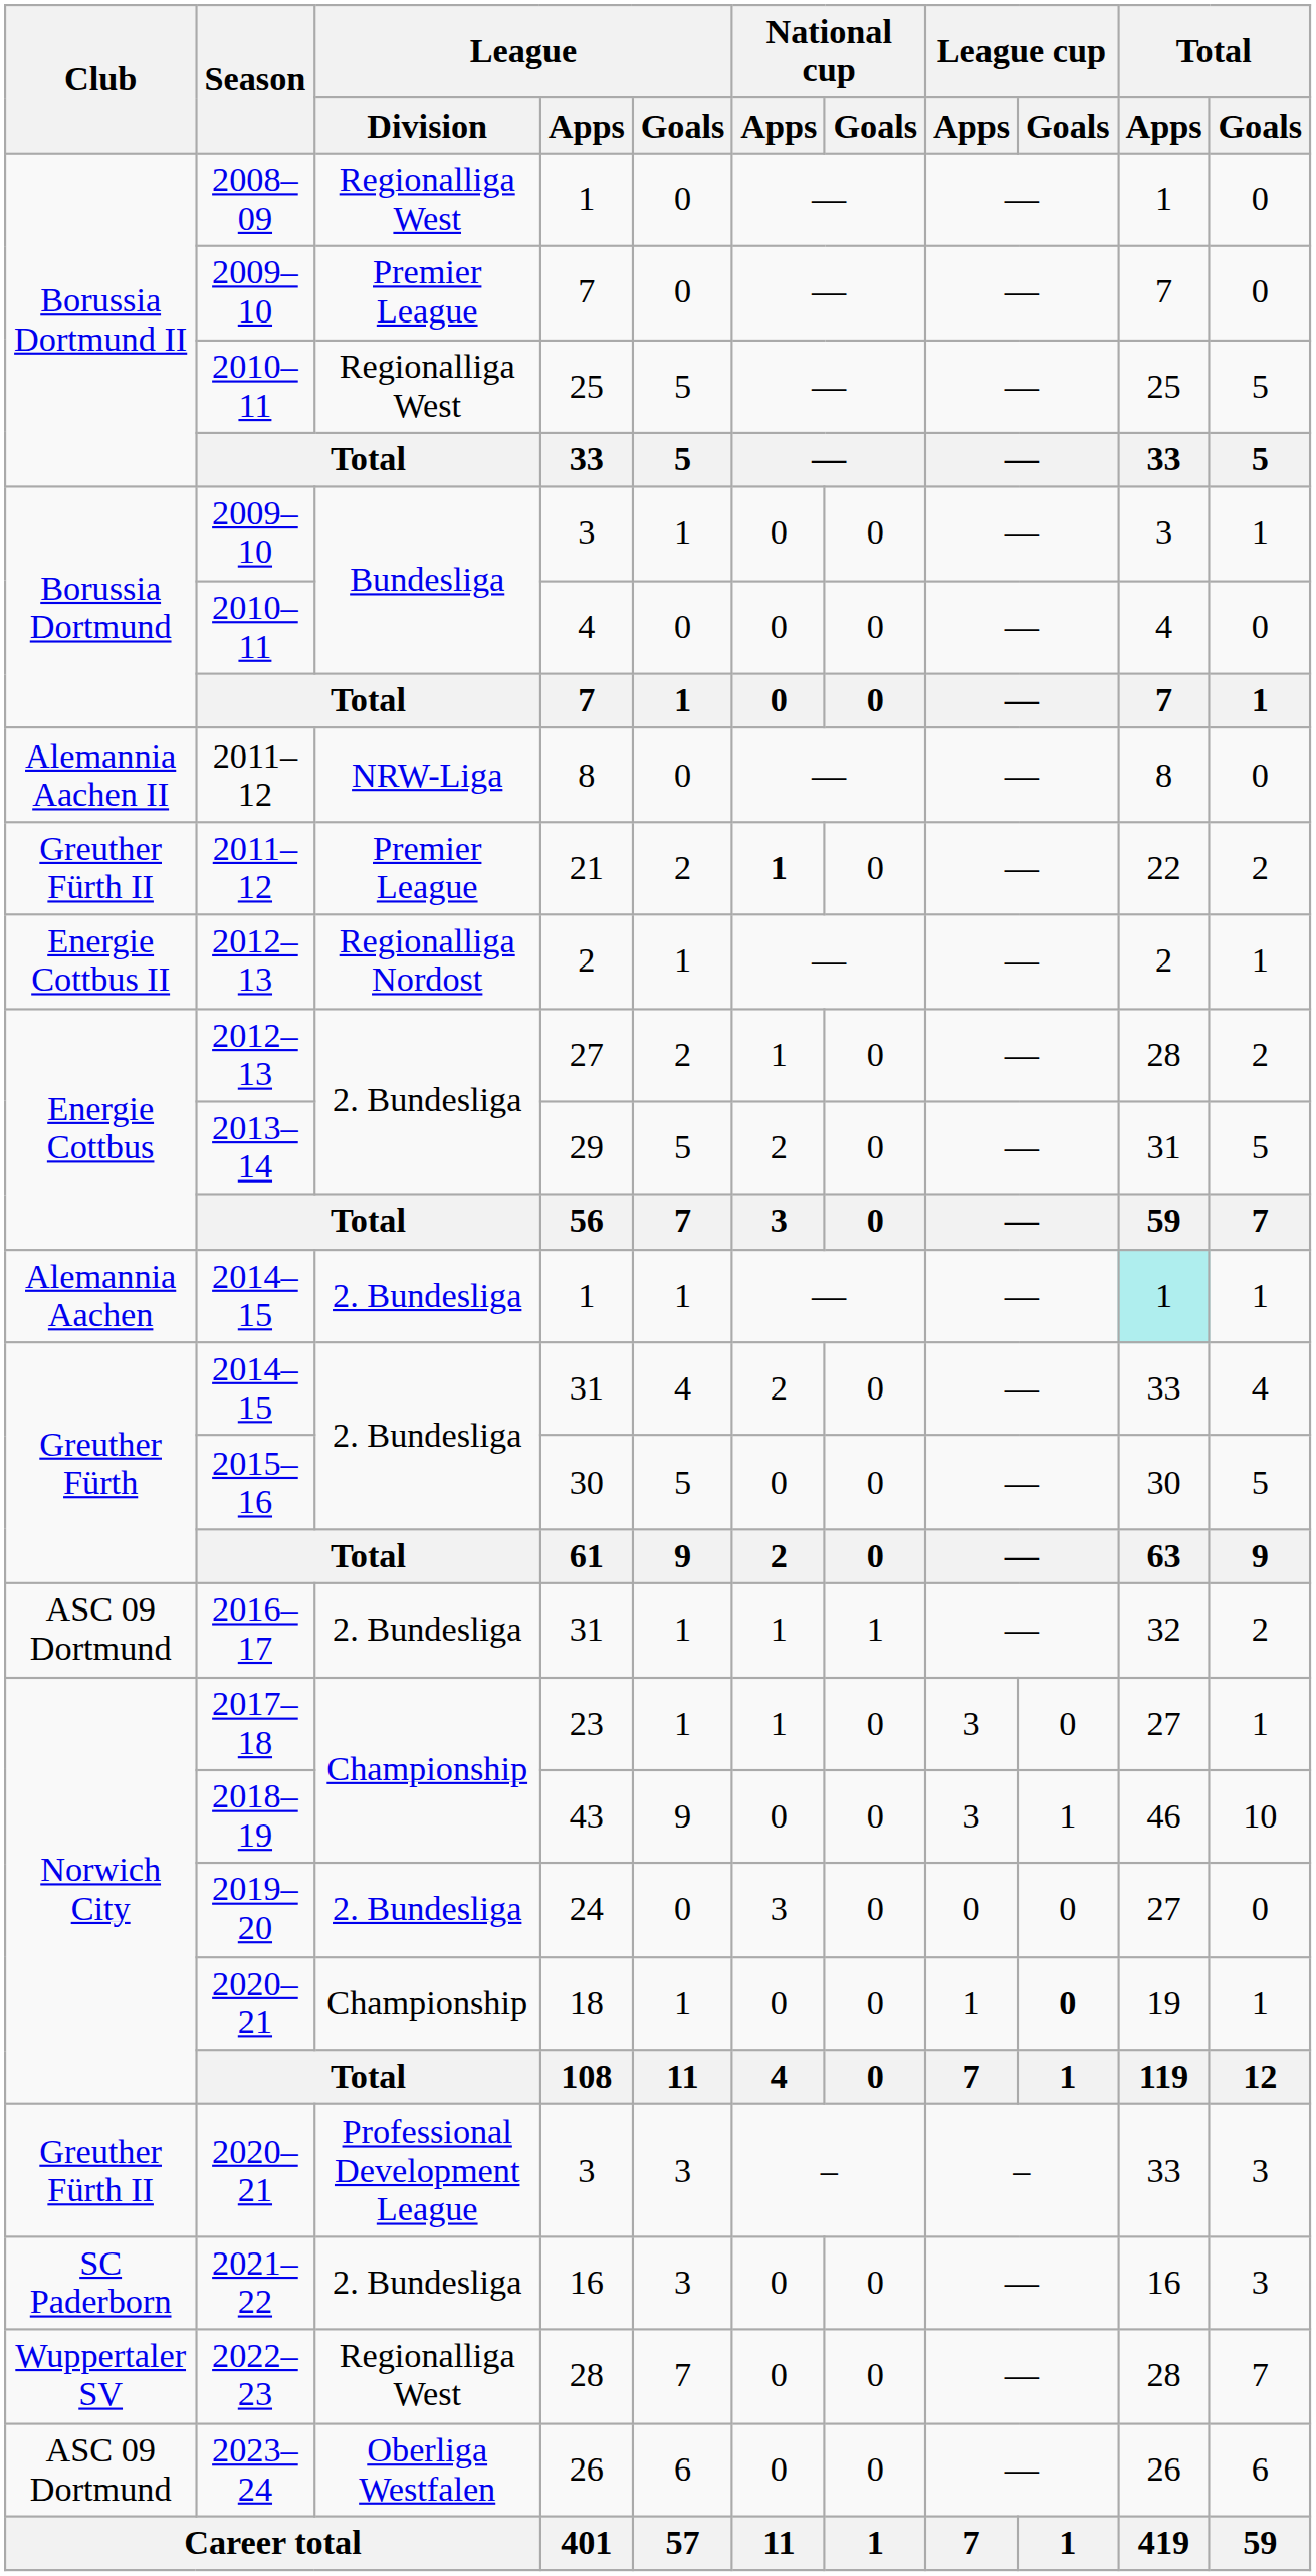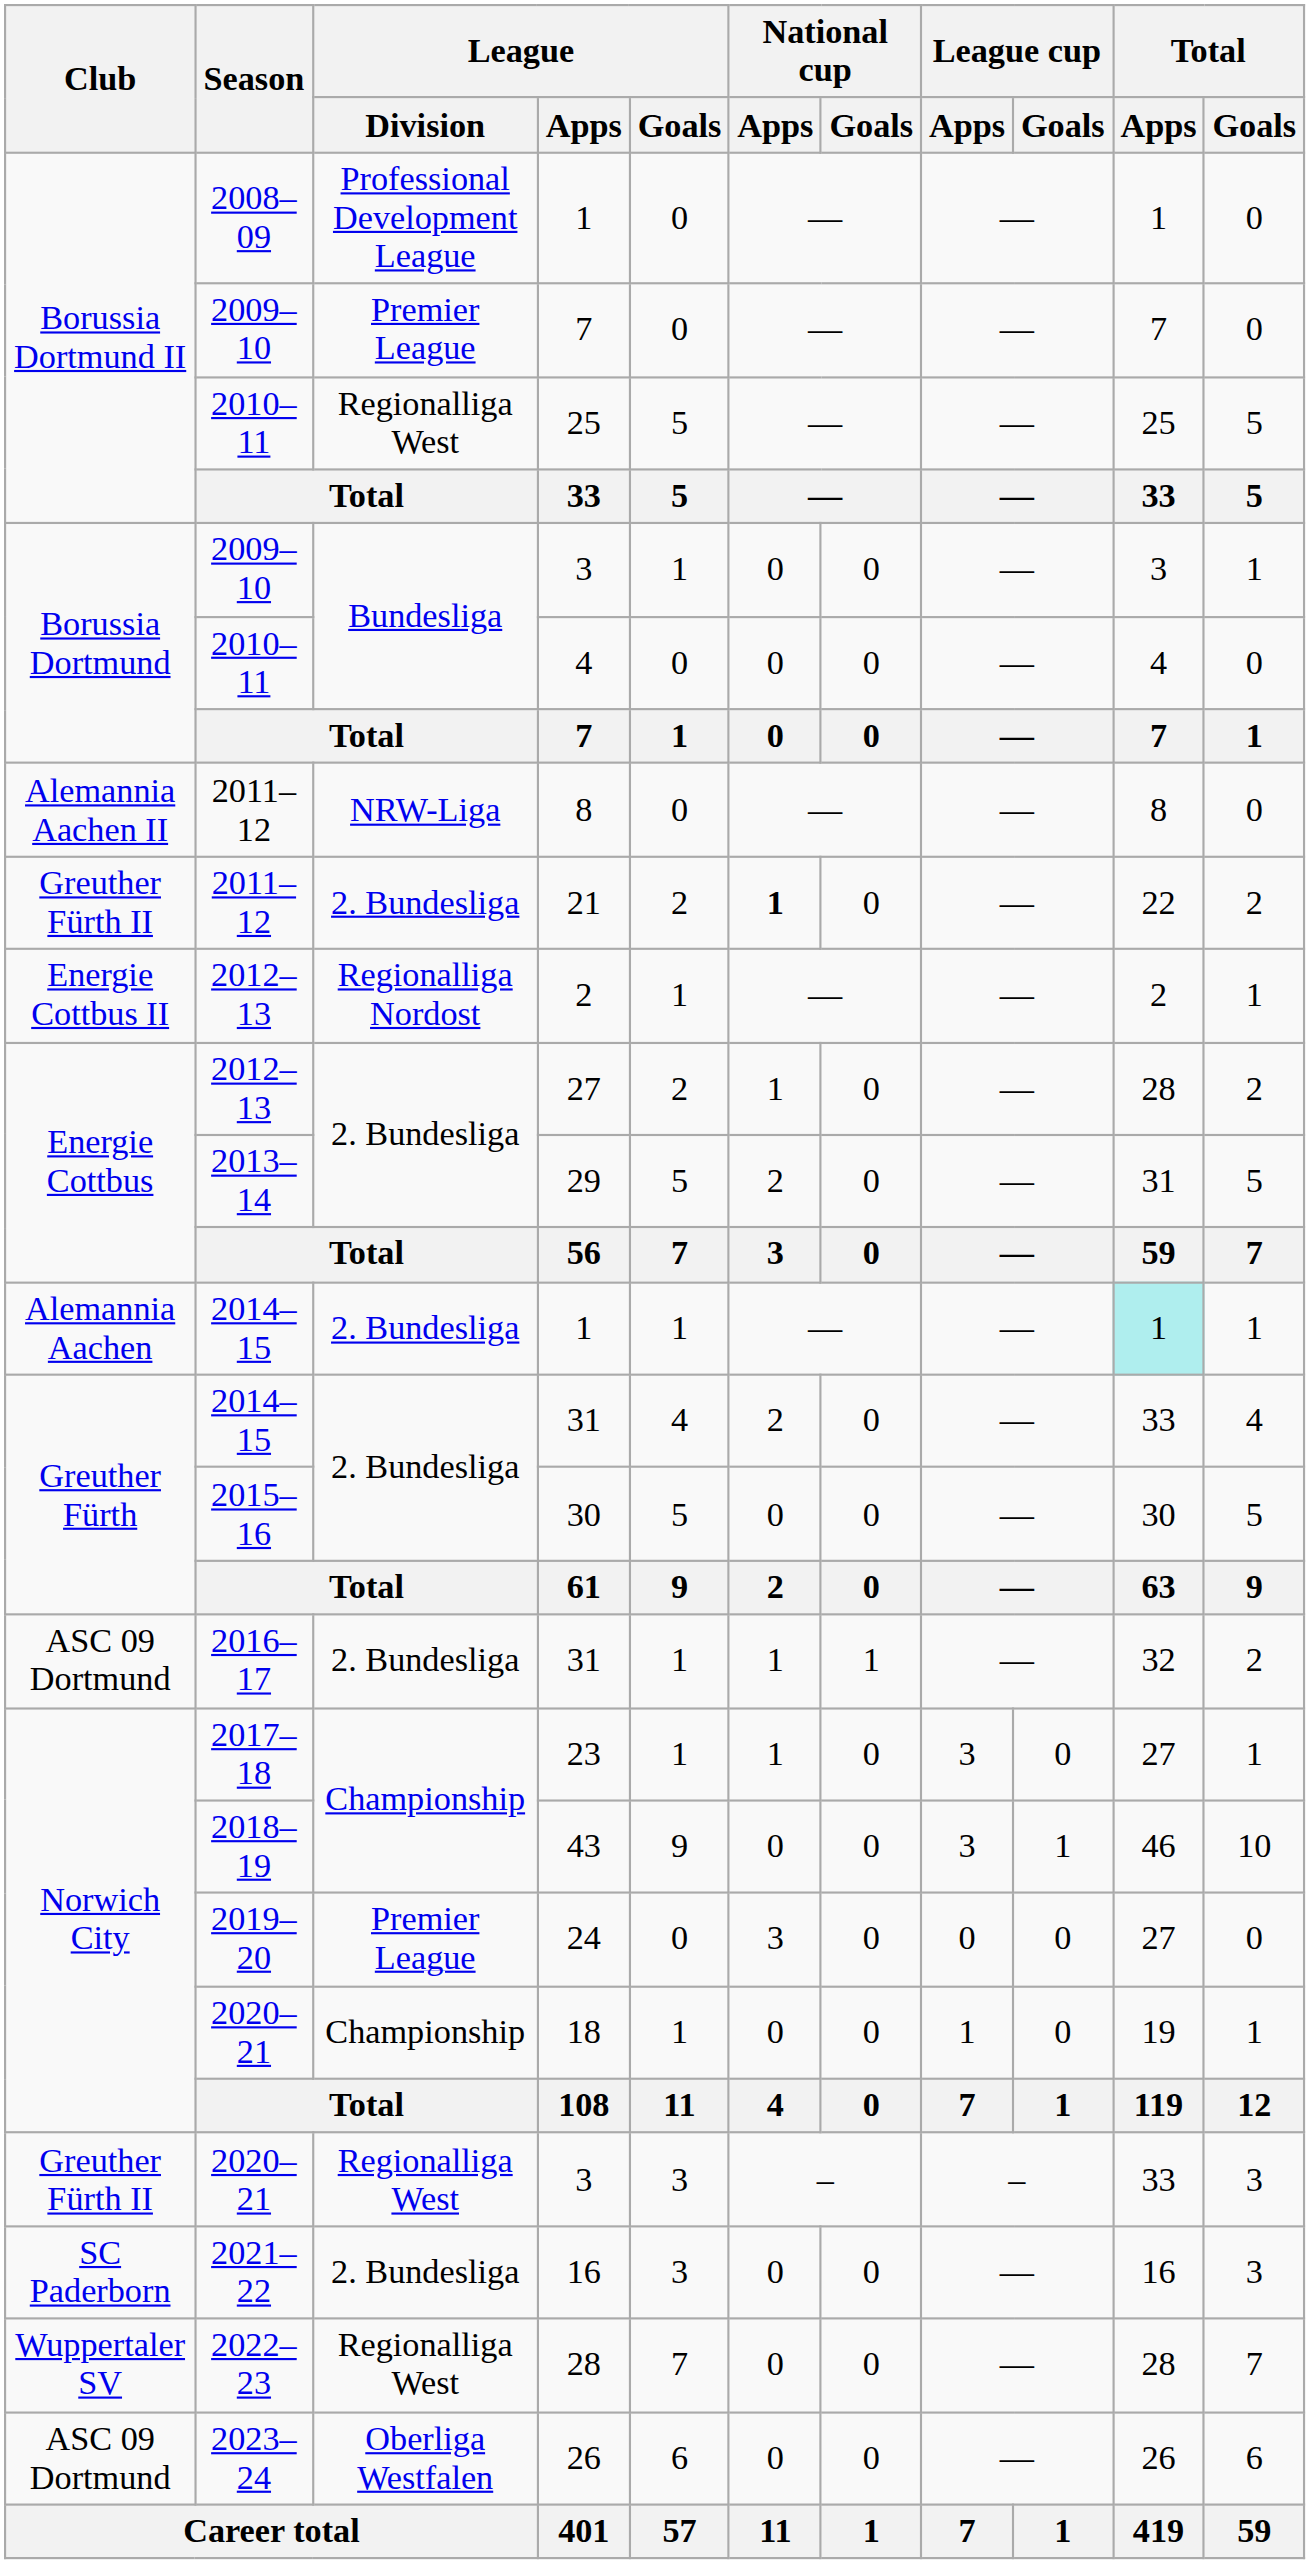 <table class="wikitable" style="text-align:center">
 <tr>
 <th rowspan="2">Club</th>
 <th rowspan="2">Season</th>
 <th colspan="3">League</th>
 <th colspan="2">National cup</th>
 <th colspan="2">League cup</th>
 <th colspan="2">Total</th>
 </tr>
 <tr>
 <th>Division</th>
 <th>Apps</th>
 <th>Goals</th>
 <th>Apps</th>
 <th>Goals</th>
 <th>Apps</th>
 <th>Goals</th>
 <th>Apps</th>
 <th>Goals</th>
 </tr>
 <tr>
 <td rowspan="4"><a href='#'>Borussia Dortmund II</a></td>
 <td><a href='#'>2008–09</a></td>
-<td><a href='#'>Regionalliga West</a></td>
+<td><a href='#'>Professional Development League</a></td>
 <td>1</td>
 <td>0</td>
 <td colspan="2">—</td>
 <td colspan="2">—</td>
 <td>1</td>
 <td>0</td>
 </tr>
 <tr>
 <td><a href='#'>2009–10</a></td>
 <td><a href='#'>Premier League</a></td>
 <td>7</td>
 <td>0</td>
 <td colspan="2">—</td>
 <td colspan="2">—</td>
 <td>7</td>
 <td>0</td>
 </tr>
 <tr>
 <td><a href='#'>2010–11</a></td>
 <td>Regionalliga West</td>
 <td>25</td>
 <td>5</td>
 <td colspan="2">—</td>
 <td colspan="2">—</td>
 <td>25</td>
 <td>5</td>
 </tr>
 <tr>
 <th colspan="2">Total</th>
 <th>33</th>
 <th>5</th>
 <th colspan="2">—</th>
 <th colspan="2">—</th>
 <th>33</th>
 <th>5</th>
 </tr>
 <tr>
 <td rowspan="3"><a href='#'>Borussia Dortmund</a></td>
 <td><a href='#'>2009–10</a></td>
 <td rowspan="2"><a href='#'>Bundesliga</a></td>
 <td>3</td>
 <td>1</td>
 <td>0</td>
 <td>0</td>
 <td colspan="2">—</td>
 <td>3</td>
 <td>1</td>
 </tr>
 <tr>
 <td><a href='#'>2010–11</a></td>
 <td>4</td>
 <td>0</td>
 <td>0</td>
 <td>0</td>
 <td colspan="2">—</td>
 <td>4</td>
 <td>0</td>
 </tr>
 <tr>
 <th colspan="2">Total</th>
 <th>7</th>
 <th>1</th>
 <th>0</th>
 <th>0</th>
 <th colspan="2">—</th>
 <th>7</th>
 <th>1</th>
 </tr>
 <tr>
 <td><a href='#'>Alemannia Aachen II</a></td>
 <td>2011–12</td>
 <td><a href='#'>NRW-Liga</a></td>
 <td>8</td>
 <td>0</td>
 <td colspan="2">—</td>
 <td colspan="2">—</td>
 <td>8</td>
 <td>0</td>
 </tr>
 <tr>
 <td><a href='#'>Greuther Fürth II</a></td>
 <td><a href='#'>2011–12</a></td>
-<td><a href='#'>Premier League</a></td>
+<td><a href='#'>2. Bundesliga</a></td>
 <td>21</td>
 <td>2</td>
 <td><strong>1</strong></td>
 <td>0</td>
 <td colspan="2">—</td>
 <td>22</td>
 <td>2</td>
 </tr>
 <tr>
 <td><a href='#'>Energie Cottbus II</a></td>
 <td><a href='#'>2012–13</a></td>
 <td><a href='#'>Regionalliga Nordost</a></td>
 <td>2</td>
 <td>1</td>
 <td colspan="2">—</td>
 <td colspan="2">—</td>
 <td>2</td>
 <td>1</td>
 </tr>
 <tr>
 <td rowspan="3"><a href='#'>Energie Cottbus</a></td>
 <td><a href='#'>2012–13</a></td>
 <td rowspan="2">2. Bundesliga</td>
 <td>27</td>
 <td>2</td>
 <td>1</td>
 <td>0</td>
 <td colspan="2">—</td>
 <td>28</td>
 <td>2</td>
 </tr>
 <tr>
 <td><a href='#'>2013–14</a></td>
 <td>29</td>
 <td>5</td>
 <td>2</td>
 <td>0</td>
 <td colspan="2">—</td>
 <td>31</td>
 <td>5</td>
 </tr>
 <tr>
 <th colspan="2">Total</th>
 <th>56</th>
 <th>7</th>
 <th>3</th>
 <th>0</th>
 <th colspan="2">—</th>
 <th>59</th>
 <th>7</th>
 </tr>
 <tr>
 <td><a href='#'>Alemannia Aachen</a></td>
 <td><a href='#'>2014–15</a></td>
 <td><a href='#'>2. Bundesliga</a></td>
 <td>1</td>
 <td>1</td>
 <td colspan="2">—</td>
 <td colspan="2">—</td>
 <td style="background: paleturquoise;">1</td>
 <td>1</td>
 </tr>
 <tr>
 <td rowspan="3"><a href='#'>Greuther Fürth</a></td>
 <td><a href='#'>2014–15</a></td>
 <td rowspan="2">2. Bundesliga</td>
 <td>31</td>
 <td>4</td>
 <td>2</td>
 <td>0</td>
 <td colspan="2">—</td>
 <td>33</td>
 <td>4</td>
 </tr>
 <tr>
 <td><a href='#'>2015–16</a></td>
 <td>30</td>
 <td>5</td>
 <td>0</td>
 <td>0</td>
 <td colspan="2">—</td>
 <td>30</td>
 <td>5</td>
 </tr>
 <tr>
 <th colspan="2">Total</th>
 <th>61</th>
 <th>9</th>
 <th>2</th>
 <th>0</th>
 <th colspan="2">—</th>
 <th>63</th>
 <th>9</th>
 </tr>
 <tr>
 <td>ASC 09 Dortmund</td>
 <td><a href='#'>2016–17</a></td>
 <td>2. Bundesliga</td>
 <td>31</td>
 <td>1</td>
 <td>1</td>
 <td>1</td>
 <td colspan="2">—</td>
 <td>32</td>
 <td>2</td>
 </tr>
 <tr>
 <td rowspan="5"><a href='#'>Norwich City</a></td>
 <td><a href='#'>2017–18</a></td>
 <td rowspan="2"><a href='#'>Championship</a></td>
 <td>23</td>
 <td>1</td>
 <td>1</td>
 <td>0</td>
 <td>3</td>
 <td>0</td>
 <td>27</td>
 <td>1</td>
 </tr>
 <tr>
 <td><a href='#'>2018–19</a></td>
 <td>43</td>
 <td>9</td>
 <td>0</td>
 <td>0</td>
 <td>3</td>
 <td>1</td>
 <td>46</td>
 <td>10</td>
 </tr>
 <tr>
 <td><a href='#'>2019–20</a></td>
-<td><a href='#'>2. Bundesliga</a></td>
+<td><a href='#'>Premier League</a></td>
 <td>24</td>
 <td>0</td>
 <td>3</td>
 <td>0</td>
 <td>0</td>
 <td>0</td>
 <td>27</td>
 <td>0</td>
 </tr>
 <tr>
 <td><a href='#'>2020–21</a></td>
 <td>Championship</td>
 <td>18</td>
 <td>1</td>
 <td>0</td>
 <td>0</td>
 <td>1</td>
-<td><strong>0</strong></td>
+<td>0</td>
 <td>19</td>
 <td>1</td>
 </tr>
 <tr>
 <th colspan="2">Total</th>
 <th>108</th>
 <th>11</th>
 <th>4</th>
 <th>0</th>
 <th>7</th>
 <th>1</th>
 <th>119</th>
 <th>12</th>
 </tr>
 <tr>
 <td><a href='#'>Greuther Fürth II</a></td>
 <td><a href='#'>2020–21</a></td>
-<td><a href='#'>Professional Development League</a></td>
+<td><a href='#'>Regionalliga West</a></td>
 <td>3</td>
 <td>3</td>
 <td colspan="2">–</td>
 <td colspan="2">–</td>
 <td>33</td>
 <td>3</td>
 </tr>
 <tr>
 <td><a href='#'>SC Paderborn</a></td>
 <td><a href='#'>2021–22</a></td>
 <td>2. Bundesliga</td>
 <td>16</td>
 <td>3</td>
 <td>0</td>
 <td>0</td>
 <td colspan="2">—</td>
 <td>16</td>
 <td>3</td>
 </tr>
 <tr>
 <td><a href='#'>Wuppertaler SV</a></td>
 <td><a href='#'>2022–23</a></td>
 <td>Regionalliga West</td>
 <td>28</td>
 <td>7</td>
 <td>0</td>
 <td>0</td>
 <td colspan="2">—</td>
 <td>28</td>
 <td>7</td>
 </tr>
 <tr>
 <td>ASC 09 Dortmund</td>
 <td><a href='#'>2023–24</a></td>
 <td><a href='#'>Oberliga Westfalen</a></td>
 <td>26</td>
 <td>6</td>
 <td>0</td>
 <td>0</td>
 <td colspan="2">—</td>
 <td>26</td>
 <td>6</td>
 </tr>
 <tr>
 <th colspan="3">Career total</th>
 <th>401</th>
 <th>57</th>
 <th>11</th>
 <th>1</th>
 <th>7</th>
 <th>1</th>
 <th>419</th>
 <th>59</th>
 </tr>
 </table>
